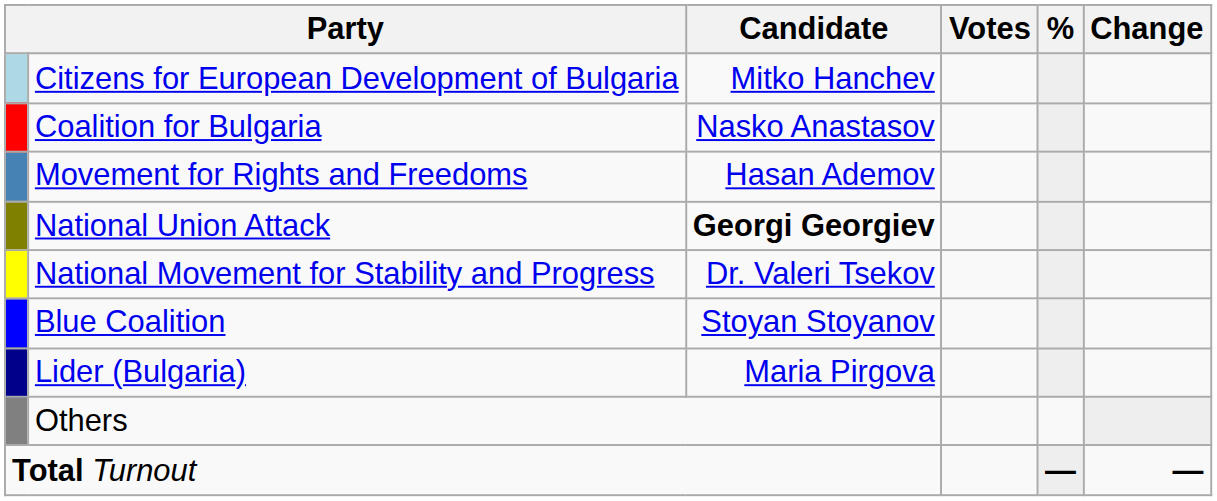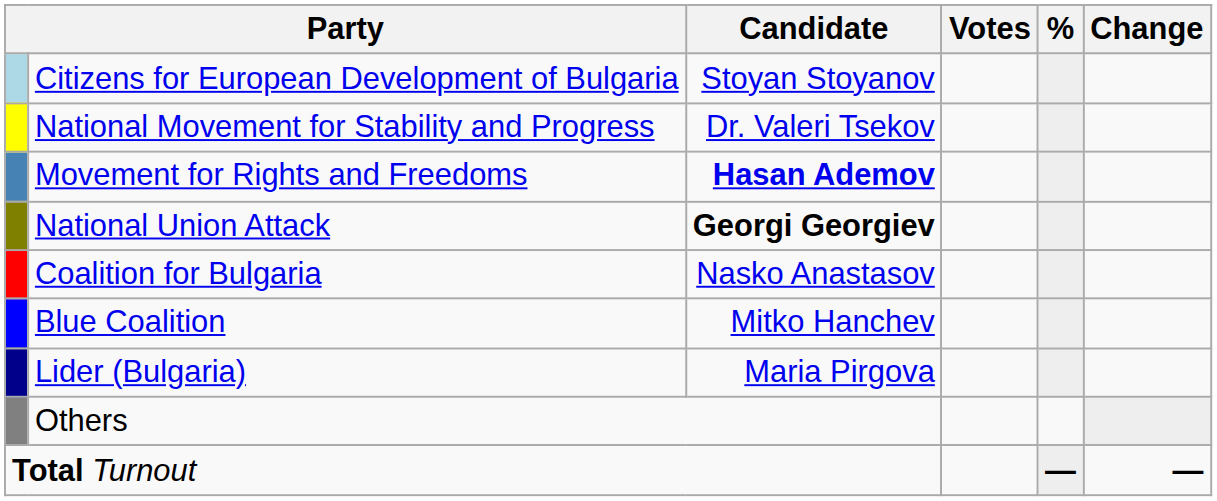 <table class="wikitable" border="1">
 <tr style="background-color:#C9C9C9">
 <th align=left colspan=2 valign=top>Party</th>
 <th align-right>Candidate</th>
 <th align-right>Votes</th>
 <th align=right>%</th>
 <th align=right>Change</th>
 </tr>
 <tr>
 <td bgcolor="lightblue"> </td>
 <td align=left><a href='#'>Citizens for European Development of Bulgaria</a></td>
-<td align=right><a href='#'>Mitko Hanchev</a></td>
+<td align=right><a href='#'>Stoyan Stoyanov</a></td>
+<td align=right></td>
+<td align=right style="background-color:#EEEEEE"></td>
+<td></td>
+</tr>
+<tr>
+<td bgcolor="yellow"> </td>
+<td align=left><a href='#'>National Movement for Stability and Progress</a></td>
+<td align=right><a href='#'>Dr. Valeri Tsekov</a></td>
+<td align=right></td>
+<td align=right style="background-color:#EEEEEE"></td>
+<td></td>
+</tr>
+<tr>
+<td bgcolor="#4682B4"> </td>
+<td align=left><a href='#'>Movement for Rights and Freedoms</a></td>
+<td align=right><strong><a href='#'>Hasan Ademov</a></strong></td>
+<td align=right></td>
+<td align=right style="background-color:#EEEEEE"></td>
+<td></td>
+</tr>
+<tr>
+<td bgcolor="#808000"> </td>
+<td align=left><a href='#'>National Union Attack</a></td>
+<td align=right><strong>Georgi Georgiev</strong></td>
 <td align=right></td>
 <td align=right style="background-color:#EEEEEE"></td>
 <td></td>
 </tr>
 <tr>
 <td bgcolor="red"> </td>
 <td align=left><a href='#'>Coalition for Bulgaria</a></td>
 <td align=right><a href='#'>Nasko Anastasov</a></td>
 <td align=right></td>
 <td align=right style="background-color:#EEEEEE"></td>
 <td></td>
 </tr>
 <tr>
-<td bgcolor="#4682B4"> </td>
-<td align=left><a href='#'>Movement for Rights and Freedoms</a></td>
-<td align=right><a href='#'>Hasan Ademov</a></td>
-<td align=right></td>
-<td align=right style="background-color:#EEEEEE"></td>
-<td></td>
-</tr>
-<tr>
-<td bgcolor="#808000"> </td>
-<td align=left><a href='#'>National Union Attack</a></td>
-<td align=right><strong>Georgi Georgiev</strong></td>
-<td align=right></td>
-<td align=right style="background-color:#EEEEEE"></td>
-<td></td>
-</tr>
-<tr>
-<td bgcolor="yellow"> </td>
-<td align=left><a href='#'>National Movement for Stability and Progress</a></td>
-<td align=right><a href='#'>Dr. Valeri Tsekov</a></td>
-<td align=right></td>
-<td align=right style="background-color:#EEEEEE"></td>
-<td></td>
-</tr>
-<tr>
 <td bgcolor="blue"> </td>
 <td align=left><a href='#'>Blue Coalition</a></td>
-<td align=right><a href='#'>Stoyan Stoyanov</a></td>
+<td align=right><a href='#'>Mitko Hanchev</a></td>
 <td align=right></td>
 <td align=right style="background-color:#EEEEEE"></td>
 <td></td>
 </tr>
 <tr>
 <td bgcolor="darkblue"> </td>
 <td align=left><a href='#'>Lider (Bulgaria)</a></td>
 <td align=right><a href='#'>Maria Pirgova</a></td>
 <td align=right></td>
 <td align=right style="background-color:#EEEEEE"></td>
 <td></td>
 </tr>
 <tr>
 <td bgcolor="grey"> </td>
 <td align=left colspan=2>Others</td>
 <td align=right></td>
 <td align=right></td>
 <td align=right style="background-color:#EEEEEE"></td>
 </tr>
 <tr>
 <td align=left colspan=3><strong>Total</strong> <em>Turnout</em></td>
 <td align=right></td>
 <td align=right style="background-color:#EEEEEE"><strong>—</strong></td>
 <td align=right><strong>—</strong></td>
 </tr>
 </table>
